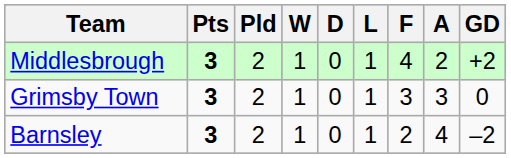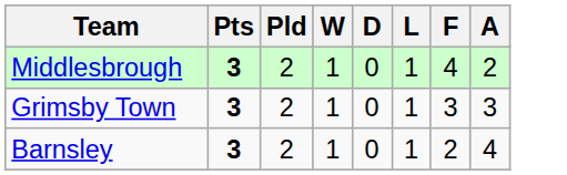 <table class="wikitable" style="text-align: center; font-size: 90%;">
 <tr>
 <th width=105>Team</th>
 <th width=15>Pts</th>
 <th width=15>Pld</th>
 <th width=15>W</th>
 <th width=15>D</th>
 <th width=15>L</th>
 <th width=15>F</th>
 <th width=15>A</th>
-<th width=15>GD</th>
 </tr>
 <tr style="background:#ccffcc">
 <td style="text-align:left;"><a href='#'>Middlesbrough</a></td>
 <td><strong>3</strong></td>
 <td>2</td>
 <td>1</td>
 <td>0</td>
 <td>1</td>
 <td>4</td>
 <td>2</td>
-<td>+2</td>
 </tr>
 <tr>
 <td style="text-align:left;"><a href='#'>Grimsby Town</a></td>
 <td><strong>3</strong></td>
 <td>2</td>
 <td>1</td>
 <td>0</td>
 <td>1</td>
 <td>3</td>
 <td>3</td>
-<td>0</td>
 </tr>
 <tr>
 <td style="text-align:left;"><a href='#'>Barnsley</a></td>
 <td><strong>3</strong></td>
 <td>2</td>
 <td>1</td>
 <td>0</td>
 <td>1</td>
 <td>2</td>
 <td>4</td>
-<td>–2</td>
 </tr>
 </table>
